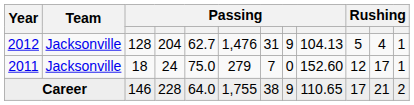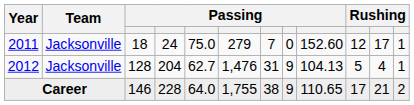 <table class="wikitable sortable" style="text-align:center">
 <tr>
 <th rowspan=2>Year</th>
 <th rowspan=2>Team</th>
 <th colspan=7>Passing</th>
 <th colspan=3>Rushing</th>
 </tr>
 <tr>
 <th></th>
 <th></th>
 <th></th>
 <th></th>
 <th></th>
 <th></th>
 <th></th>
 <th></th>
 <th></th>
 <th></th>
 </tr>
 <tr>
+<td><a href='#'>2011</a></td>
+<td><a href='#'>Jacksonville</a></td>
+<td>18</td>
+<td>24</td>
+<td>75.0</td>
+<td>279</td>
+<td>7</td>
+<td>0</td>
+<td>152.60</td>
+<td>12</td>
+<td>17</td>
+<td>1</td>
+</tr>
+<tr>
 <td><a href='#'>2012</a></td>
 <td><a href='#'>Jacksonville</a></td>
 <td>128</td>
 <td>204</td>
 <td>62.7</td>
 <td>1,476</td>
 <td>31</td>
 <td>9</td>
 <td>104.13</td>
 <td>5</td>
 <td>4</td>
-<td>1</td>
-</tr>
-<tr>
-<td><a href='#'>2011</a></td>
-<td><a href='#'>Jacksonville</a></td>
-<td>18</td>
-<td>24</td>
-<td>75.0</td>
-<td>279</td>
-<td>7</td>
-<td>0</td>
-<td>152.60</td>
-<td>12</td>
-<td>17</td>
 <td>1</td>
 </tr>
 <tr class="sortbottom" style="background:#eee;">
 <td colspan=2><strong>Career</strong></td>
 <td>146</td>
 <td>228</td>
 <td>64.0</td>
 <td>1,755</td>
 <td>38</td>
 <td>9</td>
 <td>110.65</td>
 <td>17</td>
 <td>21</td>
 <td>2</td>
 </tr>
 </table>
